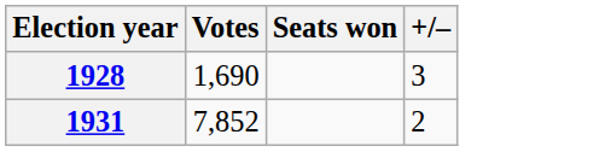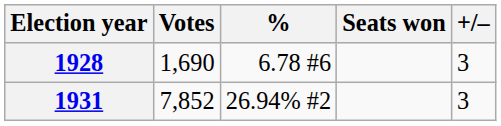 <table class=wikitable style="text-align: right;">
 <tr>
 <th>Election year</th>
 <th>Votes</th>
+<th>%</th>
 <th>Seats won</th>
 <th>+/–</th>
 </tr>
 <tr>
 <th><a href='#'>1928</a></th>
 <td>1,690</td>
+<td>6.78 #6</td>
 <td align=left></td>
 <td align=left> 3</td>
 </tr>
 <tr>
 <th><a href='#'>1931</a></th>
 <td>7,852</td>
+<td>26.94% #2</td>
 <td align=left></td>
-<td align=left> 2</td>
+<td align=left> 3</td>
 </tr>
 </table>
